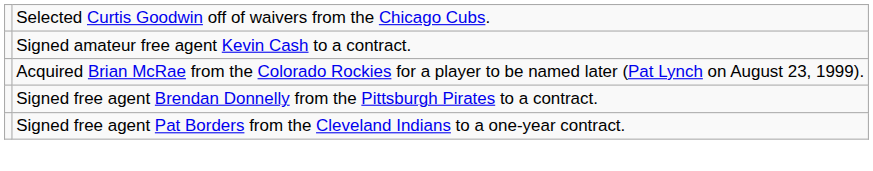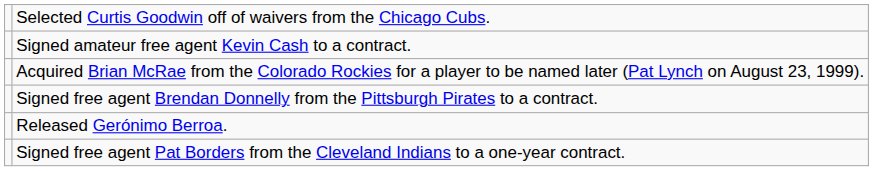 <table class="wikitable">
 <tr>
 <td></td>
 <td>Selected <a href='#'>Curtis Goodwin</a> off of waivers from the <a href='#'>Chicago Cubs</a>.</td>
 </tr>
 <tr>
 <td></td>
 <td>Signed amateur free agent <a href='#'>Kevin Cash</a> to a contract.</td>
 </tr>
 <tr>
 <td></td>
 <td>Acquired <a href='#'>Brian McRae</a> from the <a href='#'>Colorado Rockies</a> for a player to be named later (<a href='#'>Pat Lynch</a> on August 23, 1999).</td>
 </tr>
 <tr>
 <td></td>
 <td>Signed free agent <a href='#'>Brendan Donnelly</a> from the <a href='#'>Pittsburgh Pirates</a> to a contract.</td>
 </tr>
 <tr>
 <td></td>
+<td>Released <a href='#'>Gerónimo Berroa</a>.</td>
+</tr>
+<tr>
+<td></td>
 <td>Signed free agent <a href='#'>Pat Borders</a> from the <a href='#'>Cleveland Indians</a> to a one-year contract.</td>
 </tr>
 </table>
